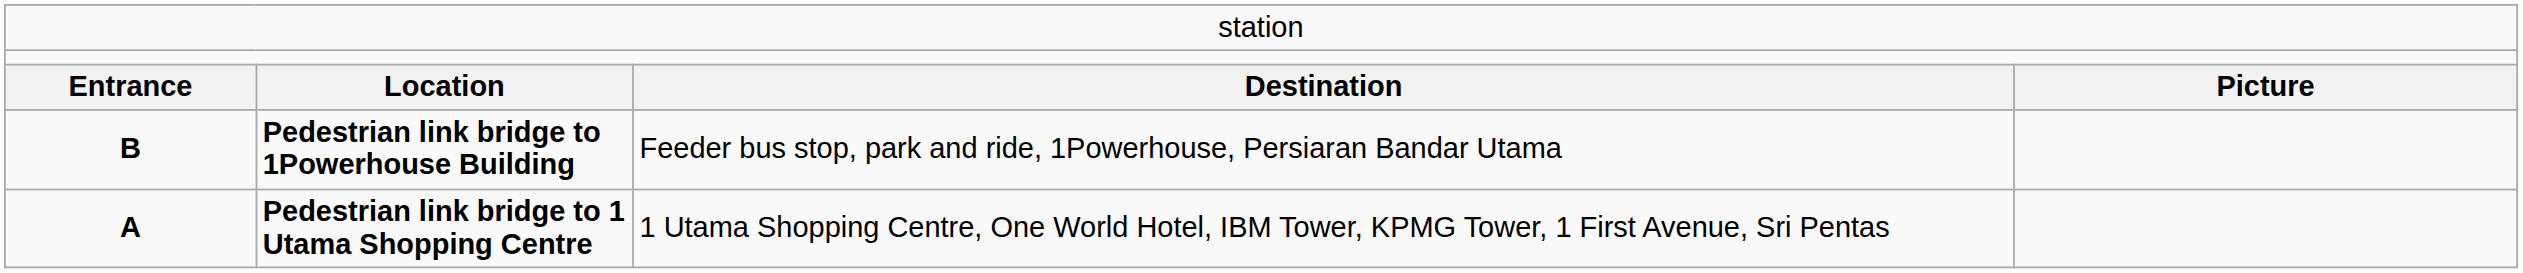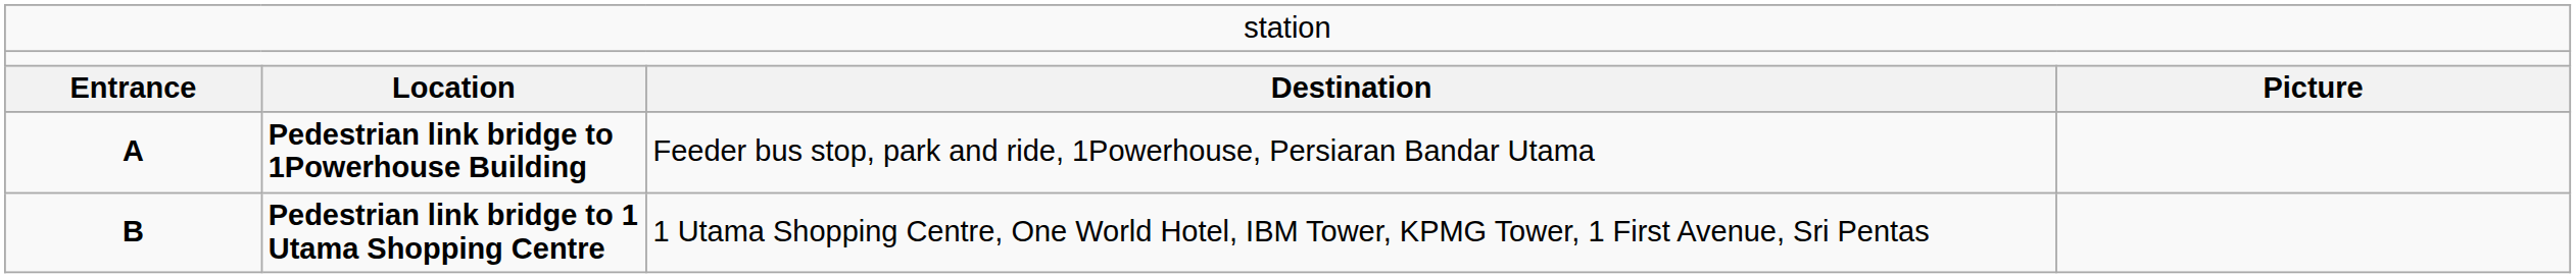 <table class="wikitable" style="width:70%">
 <tr>
 <td colspan=4 align="center"> station</td>
 </tr>
 <tr>
 <td colspan=4 align="center" bgcolor=></td>
 </tr>
 <tr>
 <th style="width:10%">Entrance</th>
 <th style="width:15%">Location</th>
 <th style="width:55%">Destination</th>
 <th style="width:20%">Picture</th>
 </tr>
 <tr>
-<td align="center"><strong><span>B</span></strong></td>
+<td align="center"><strong><span>A</span></strong></td>
 <td><strong>Pedestrian link bridge to 1Powerhouse Building</strong></td>
 <td>Feeder bus stop, park and ride, 1Powerhouse, Persiaran Bandar Utama</td>
 <td></td>
 </tr>
 <tr>
-<td align="center"><strong><span>A</span></strong></td>
+<td align="center"><strong><span>B</span></strong></td>
 <td><strong>Pedestrian link bridge to 1 Utama Shopping Centre</strong></td>
 <td>1 Utama Shopping Centre, One World Hotel, IBM Tower, KPMG Tower, 1 First Avenue, Sri Pentas</td>
 <td></td>
 </tr>
 </table>
